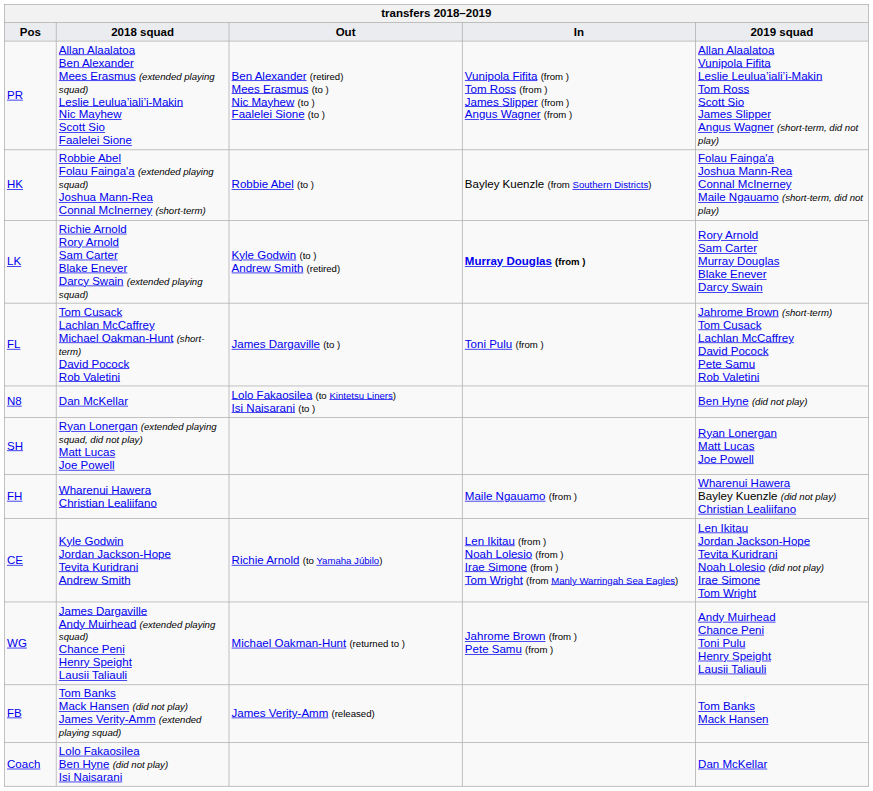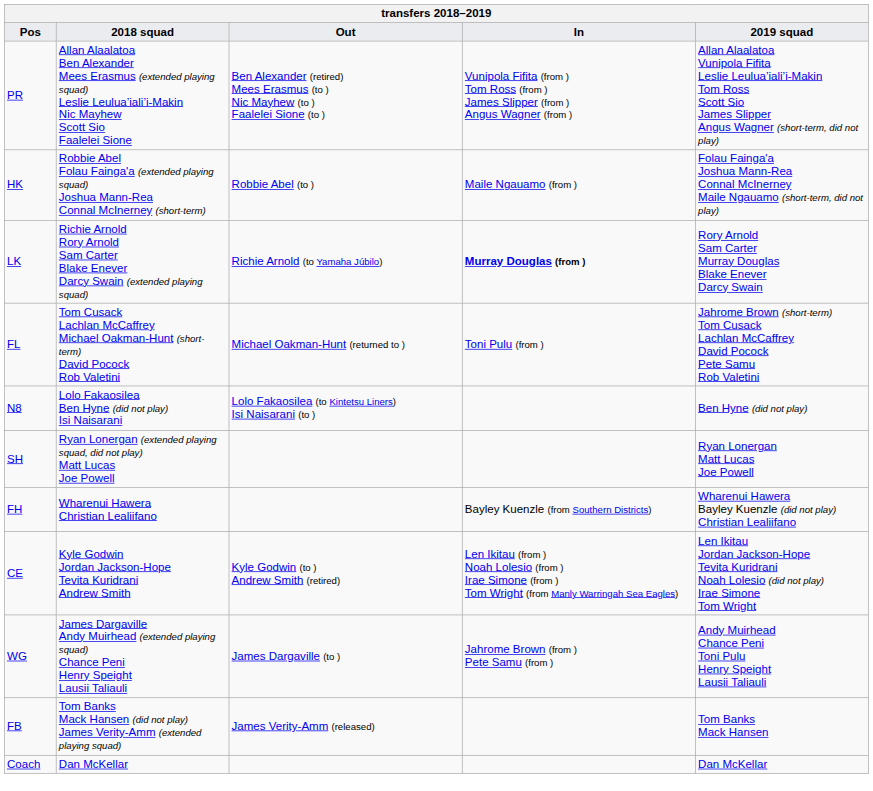 <table class="wikitable" style="text-align: left; width:95%">
 <tr>
 <th colspan="100%"> transfers 2018–2019</th>
 </tr>
 <tr>
 <th style="background:#ebecf0; width:6%;">Pos</th>
 <th style="background:#ebecf0; width:20%;">2018 squad</th>
 <th style="background:#ebecf0; width:27%;">Out</th>
 <th style="background:#ebecf0; width:27%;">In</th>
 <th style="background:#ebecf0; width:20%;">2019 squad</th>
 </tr>
 <tr>
 <td><a href='#'>PR</a></td>
 <td> <a href='#'>Allan Alaalatoa</a> <br> <a href='#'>Ben Alexander</a> <br> <a href='#'>Mees Erasmus</a> <small><em>(extended playing squad)</em></small> <br> <a href='#'>Leslie Leulua’iali’i-Makin</a> <br> <a href='#'>Nic Mayhew</a> <br> <a href='#'>Scott Sio</a> <br> <a href='#'>Faalelei Sione</a></td>
 <td>  <a href='#'>Ben Alexander</a> <small>(retired)</small> <br>  <a href='#'>Mees Erasmus</a> <small>(to )</small> <br>  <a href='#'>Nic Mayhew</a> <small>(to )</small> <br>  <a href='#'>Faalelei Sione</a> <small>(to )</small></td>
 <td>  <a href='#'>Vunipola Fifita</a> <small>(from )</small> <br>  <a href='#'>Tom Ross</a> <small>(from )</small> <br>  <a href='#'>James Slipper</a> <small>(from )</small> <br>  <a href='#'>Angus Wagner</a> <small>(from )</small></td>
 <td> <a href='#'>Allan Alaalatoa</a> <br> <a href='#'>Vunipola Fifita</a> <br> <a href='#'>Leslie Leulua’iali’i-Makin</a> <br> <a href='#'>Tom Ross</a> <br> <a href='#'>Scott Sio</a> <br> <a href='#'>James Slipper</a> <br> <a href='#'>Angus Wagner</a> <small><em>(short-term, did not play)</em></small></td>
 </tr>
 <tr>
 <td><a href='#'>HK</a></td>
 <td> <a href='#'>Robbie Abel</a> <br> <a href='#'>Folau Fainga'a</a> <small><em>(extended playing squad)</em></small> <br> <a href='#'>Joshua Mann-Rea</a> <br> <a href='#'>Connal McInerney</a> <small><em>(short-term)</em></small></td>
 <td>  <a href='#'>Robbie Abel</a> <small>(to )</small></td>
-<td>  Bayley Kuenzle <small>(from <a href='#'>Southern Districts</a>)</small></td>
+<td>  <a href='#'>Maile Ngauamo</a> <small>(from )</small></td>
 <td> <a href='#'>Folau Fainga'a</a> <br> <a href='#'>Joshua Mann-Rea</a> <br> <a href='#'>Connal McInerney</a> <br> <a href='#'>Maile Ngauamo</a> <small><em>(short-term, did not play)</em></small></td>
 </tr>
 <tr>
 <td><a href='#'>LK</a></td>
 <td> <a href='#'>Richie Arnold</a> <br> <a href='#'>Rory Arnold</a> <br> <a href='#'>Sam Carter</a> <br> <a href='#'>Blake Enever</a> <br> <a href='#'>Darcy Swain</a> <small><em>(extended playing squad)</em></small></td>
-<td>  <a href='#'>Kyle Godwin</a> <small>(to )</small> <br>  <a href='#'>Andrew Smith</a> <small>(retired)</small></td>
+<td>  <a href='#'>Richie Arnold</a> <small>(to  <a href='#'>Yamaha Júbilo</a>)</small></td>
 <td><strong>  <a href='#'>Murray Douglas</a> <small>(from )</small></strong></td>
 <td> <a href='#'>Rory Arnold</a> <br> <a href='#'>Sam Carter</a> <br> <a href='#'>Murray Douglas</a> <br> <a href='#'>Blake Enever</a> <br> <a href='#'>Darcy Swain</a></td>
 </tr>
 <tr>
 <td><a href='#'>FL</a></td>
 <td> <a href='#'>Tom Cusack</a> <br> <a href='#'>Lachlan McCaffrey</a> <br> <a href='#'>Michael Oakman-Hunt</a> <small><em>(short-term)</em></small> <br> <a href='#'>David Pocock</a> <br> <a href='#'>Rob Valetini</a></td>
-<td>  <a href='#'>James Dargaville</a> <small>(to )</small></td>
+<td>  <a href='#'>Michael Oakman-Hunt</a> <small>(returned to )</small></td>
 <td>  <a href='#'>Toni Pulu</a> <small>(from )</small></td>
 <td> <a href='#'>Jahrome Brown</a> <small><em>(short-term)</em></small> <br> <a href='#'>Tom Cusack</a> <br> <a href='#'>Lachlan McCaffrey</a> <br> <a href='#'>David Pocock</a> <br> <a href='#'>Pete Samu</a> <br> <a href='#'>Rob Valetini</a></td>
 </tr>
 <tr>
 <td><a href='#'>N8</a></td>
-<td> <a href='#'>Dan McKellar</a></td>
+<td> <a href='#'>Lolo Fakaosilea</a> <br> <a href='#'>Ben Hyne</a> <small><em>(did not play)</em></small> <br> <a href='#'>Isi Naisarani</a></td>
 <td>  <a href='#'>Lolo Fakaosilea</a> <small>(to  <a href='#'>Kintetsu Liners</a>)</small> <br>  <a href='#'>Isi Naisarani</a> <small>(to )</small></td>
 <td></td>
 <td> <a href='#'>Ben Hyne</a> <small><em>(did not play)</em></small></td>
 </tr>
 <tr>
 <td><a href='#'>SH</a></td>
 <td> <a href='#'>Ryan Lonergan</a> <small><em>(extended playing squad, did not play)</em></small> <br> <a href='#'>Matt Lucas</a> <br> <a href='#'>Joe Powell</a></td>
 <td></td>
 <td></td>
 <td> <a href='#'>Ryan Lonergan</a> <br> <a href='#'>Matt Lucas</a> <br> <a href='#'>Joe Powell</a></td>
 </tr>
 <tr>
 <td><a href='#'>FH</a></td>
 <td> <a href='#'>Wharenui Hawera</a> <br> <a href='#'>Christian Lealiifano</a></td>
 <td></td>
-<td>  <a href='#'>Maile Ngauamo</a> <small>(from )</small></td>
+<td>  Bayley Kuenzle <small>(from <a href='#'>Southern Districts</a>)</small></td>
 <td> <a href='#'>Wharenui Hawera</a> <br> Bayley Kuenzle <small><em>(did not play)</em></small> <br> <a href='#'>Christian Lealiifano</a></td>
 </tr>
 <tr>
 <td><a href='#'>CE</a></td>
 <td> <a href='#'>Kyle Godwin</a> <br> <a href='#'>Jordan Jackson-Hope</a> <br> <a href='#'>Tevita Kuridrani</a> <br> <a href='#'>Andrew Smith</a></td>
-<td>  <a href='#'>Richie Arnold</a> <small>(to  <a href='#'>Yamaha Júbilo</a>)</small></td>
+<td>  <a href='#'>Kyle Godwin</a> <small>(to )</small> <br>  <a href='#'>Andrew Smith</a> <small>(retired)</small></td>
 <td>  <a href='#'>Len Ikitau</a> <small>(from )</small> <br>  <a href='#'>Noah Lolesio</a> <small>(from )</small> <br>  <a href='#'>Irae Simone</a> <small>(from )</small> <br>  <a href='#'>Tom Wright</a> <small>(from <a href='#'>Manly Warringah Sea Eagles</a>)</small></td>
 <td> <a href='#'>Len Ikitau</a> <br> <a href='#'>Jordan Jackson-Hope</a> <br> <a href='#'>Tevita Kuridrani</a> <br> <a href='#'>Noah Lolesio</a> <small><em>(did not play)</em></small> <br> <a href='#'>Irae Simone</a> <br> <a href='#'>Tom Wright</a></td>
 </tr>
 <tr>
 <td><a href='#'>WG</a></td>
 <td> <a href='#'>James Dargaville</a> <br> <a href='#'>Andy Muirhead</a> <small><em>(extended playing squad)</em></small> <br> <a href='#'>Chance Peni</a> <br> <a href='#'>Henry Speight</a> <br> <a href='#'>Lausii Taliauli</a></td>
-<td>  <a href='#'>Michael Oakman-Hunt</a> <small>(returned to )</small></td>
+<td>  <a href='#'>James Dargaville</a> <small>(to )</small></td>
 <td>  <a href='#'>Jahrome Brown</a> <small>(from )</small> <br>  <a href='#'>Pete Samu</a> <small>(from )</small></td>
 <td> <a href='#'>Andy Muirhead</a> <br> <a href='#'>Chance Peni</a> <br> <a href='#'>Toni Pulu</a> <br> <a href='#'>Henry Speight</a> <br> <a href='#'>Lausii Taliauli</a></td>
 </tr>
 <tr>
 <td><a href='#'>FB</a></td>
 <td> <a href='#'>Tom Banks</a> <br> <a href='#'>Mack Hansen</a> <small><em>(did not play)</em></small> <br> <a href='#'>James Verity-Amm</a> <small><em>(extended playing squad)</em></small></td>
 <td>  <a href='#'>James Verity-Amm</a> <small>(released)</small></td>
 <td></td>
 <td> <a href='#'>Tom Banks</a> <br> <a href='#'>Mack Hansen</a></td>
 </tr>
 <tr>
 <td><a href='#'>Coach</a></td>
-<td> <a href='#'>Lolo Fakaosilea</a> <br> <a href='#'>Ben Hyne</a> <small><em>(did not play)</em></small> <br> <a href='#'>Isi Naisarani</a></td>
+<td> <a href='#'>Dan McKellar</a></td>
 <td></td>
 <td></td>
 <td> <a href='#'>Dan McKellar</a></td>
 </tr>
 </table>
